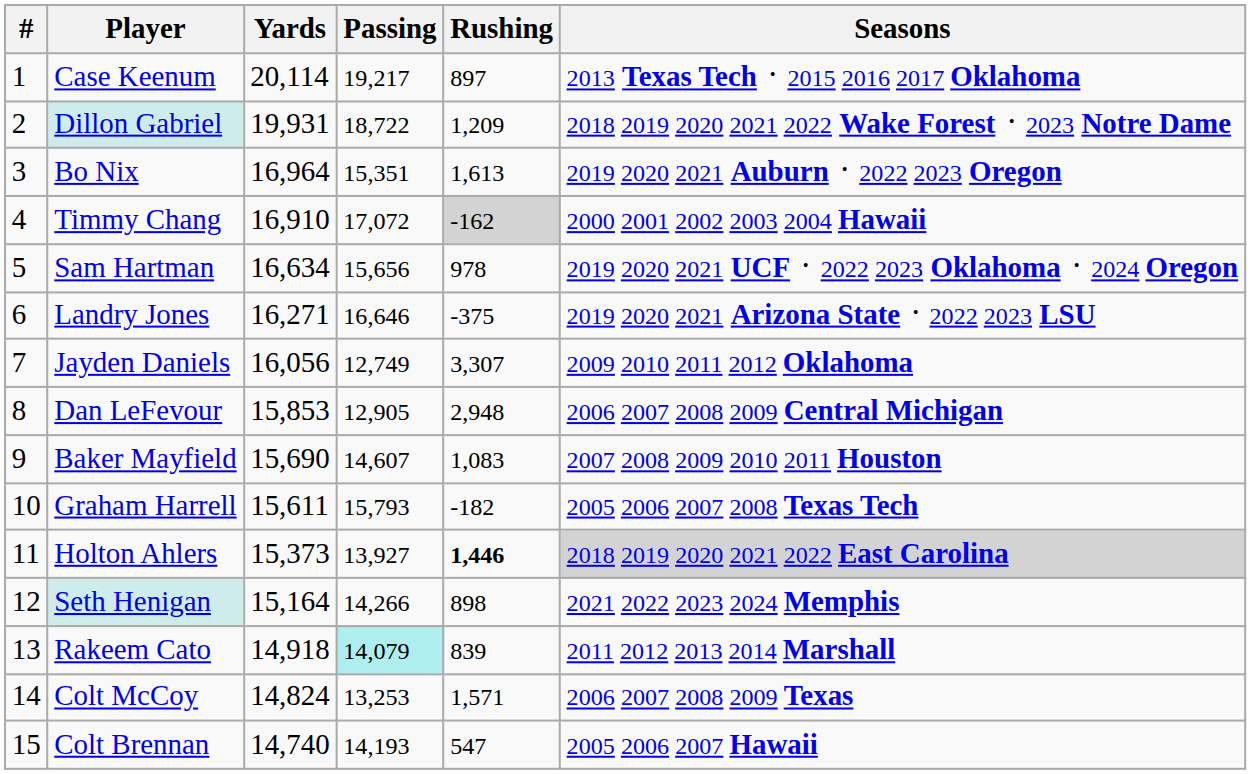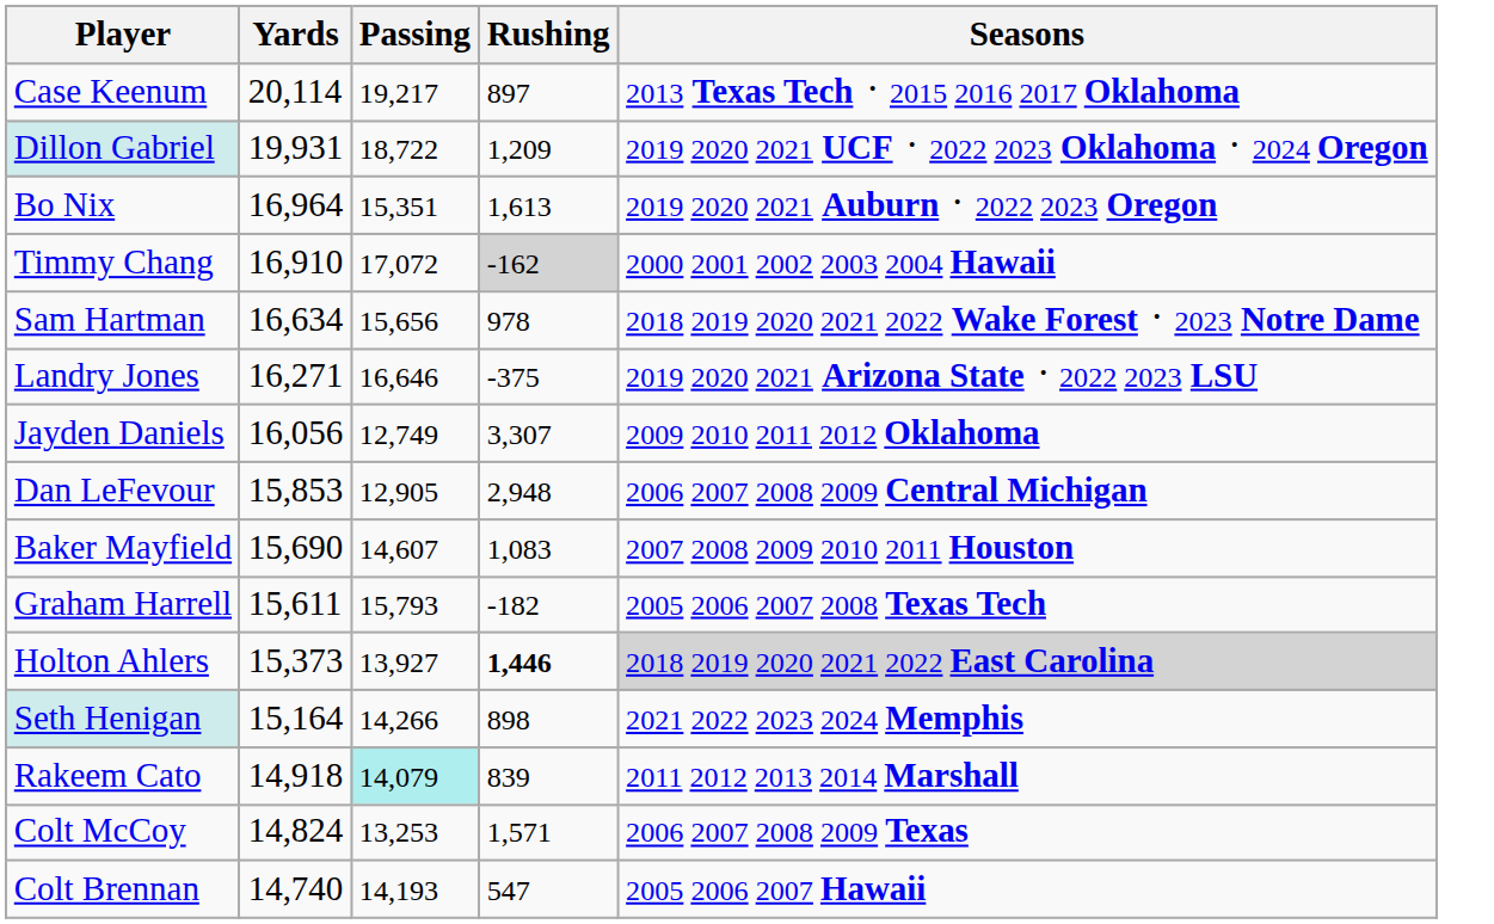 <table class="wikitable" style="font-size:90%; white-space: nowrap;">
 <tr>
-<th>#</th>
 <th>Player</th>
 <th>Yards</th>
 <th>Passing</th>
 <th>Rushing</th>
 <th>Seasons</th>
 </tr>
 <tr>
-<td>1</td>
 <td><a href='#'>Case Keenum</a></td>
 <td>20,114</td>
 <td><small>19,217</small></td>
 <td><small>897</small></td>
 <td><small> <a href='#'>2013</a></small> <strong><a href='#'>Texas Tech</a></strong> ᛫ <small> <a href='#'>2015</a> <a href='#'>2016</a> <a href='#'>2017</a> </small> <strong><a href='#'>Oklahoma</a></strong></td>
 </tr>
 <tr>
-<td>2</td>
 <td style="background: #CFECEC;"><a href='#'>Dillon Gabriel</a></td>
 <td>19,931</td>
 <td><small>18,722</small></td>
 <td><small>1,209</small></td>
-<td><small> <a href='#'>2018</a> <a href='#'>2019</a> <a href='#'>2020</a> <a href='#'>2021</a> <a href='#'>2022</a></small> <strong><a href='#'>Wake Forest</a></strong> ᛫ <small><a href='#'>2023</a></small> <strong><a href='#'>Notre Dame</a></strong></td>
+<td><small><a href='#'>2019</a> <a href='#'>2020</a> <a href='#'>2021</a></small> <strong><a href='#'>UCF</a></strong> ᛫ <small><a href='#'>2022</a> <a href='#'>2023</a></small> <strong><a href='#'>Oklahoma</a></strong> ᛫ <small> <a href='#'>2024</a> </small> <strong><a href='#'>Oregon</a></strong></td>
 </tr>
 <tr>
-<td>3</td>
 <td><a href='#'>Bo Nix</a></td>
 <td>16,964</td>
 <td><small>15,351</small></td>
 <td><small>1,613</small></td>
 <td><small><a href='#'>2019</a> <a href='#'>2020</a> <a href='#'>2021</a></small> <strong><a href='#'>Auburn</a></strong> ᛫ <small><a href='#'>2022</a> <a href='#'>2023</a></small> <strong><a href='#'>Oregon</a></strong></td>
 </tr>
 <tr>
-<td>4</td>
 <td><a href='#'>Timmy Chang</a></td>
 <td>16,910</td>
 <td><small>17,072</small></td>
 <td style="background: lightgrey;"><small>-162</small></td>
 <td><small> <a href='#'>2000</a> <a href='#'>2001</a> <a href='#'>2002</a> <a href='#'>2003</a> <a href='#'>2004</a> </small> <strong><a href='#'>Hawaii</a></strong></td>
 </tr>
 <tr>
-<td>5</td>
 <td><a href='#'>Sam Hartman</a></td>
 <td>16,634</td>
 <td><small>15,656</small></td>
 <td><small>978</small></td>
-<td><small><a href='#'>2019</a> <a href='#'>2020</a> <a href='#'>2021</a></small> <strong><a href='#'>UCF</a></strong> ᛫ <small><a href='#'>2022</a> <a href='#'>2023</a></small> <strong><a href='#'>Oklahoma</a></strong> ᛫ <small> <a href='#'>2024</a> </small> <strong><a href='#'>Oregon</a></strong></td>
+<td><small> <a href='#'>2018</a> <a href='#'>2019</a> <a href='#'>2020</a> <a href='#'>2021</a> <a href='#'>2022</a></small> <strong><a href='#'>Wake Forest</a></strong> ᛫ <small><a href='#'>2023</a></small> <strong><a href='#'>Notre Dame</a></strong></td>
 </tr>
 <tr>
-<td>6</td>
 <td><a href='#'>Landry Jones</a></td>
 <td>16,271</td>
 <td><small>16,646</small></td>
 <td><small>-375</small></td>
 <td><small> <a href='#'>2019</a> <a href='#'>2020</a> <a href='#'>2021</a></small> <strong><a href='#'>Arizona State</a></strong> ᛫<small> <a href='#'>2022</a> <a href='#'>2023</a></small> <strong><a href='#'>LSU</a></strong></td>
 </tr>
 <tr>
-<td>7</td>
 <td><a href='#'>Jayden Daniels</a></td>
 <td>16,056</td>
 <td><small>12,749</small></td>
 <td><small>3,307</small></td>
 <td><small> <a href='#'>2009</a> <a href='#'>2010</a> <a href='#'>2011</a> <a href='#'>2012</a> </small> <strong><a href='#'>Oklahoma</a></strong></td>
 </tr>
 <tr>
-<td>8</td>
 <td><a href='#'>Dan LeFevour</a></td>
 <td>15,853</td>
 <td><small>12,905</small></td>
 <td><small>2,948</small></td>
 <td><small> <a href='#'>2006</a> <a href='#'>2007</a> <a href='#'>2008</a> <a href='#'>2009</a> </small> <strong><a href='#'>Central Michigan</a></strong></td>
 </tr>
 <tr>
-<td>9</td>
 <td><a href='#'>Baker Mayfield</a></td>
 <td>15,690</td>
 <td><small>14,607</small></td>
 <td><small>1,083</small></td>
 <td><small> <a href='#'>2007</a> <a href='#'>2008</a> <a href='#'>2009</a> <a href='#'>2010</a> <a href='#'>2011</a> </small> <strong><a href='#'>Houston</a></strong></td>
 </tr>
 <tr>
-<td>10</td>
 <td><a href='#'>Graham Harrell</a></td>
 <td>15,611</td>
 <td><small>15,793</small></td>
 <td><small>-182</small></td>
 <td><small> <a href='#'>2005</a> <a href='#'>2006</a> <a href='#'>2007</a> <a href='#'>2008</a> </small> <strong><a href='#'>Texas Tech</a></strong></td>
 </tr>
 <tr>
-<td>11</td>
 <td><a href='#'>Holton Ahlers</a></td>
 <td>15,373</td>
 <td><small>13,927</small></td>
 <td><strong><small>1,446</small></strong></td>
 <td style="background: lightgrey;"><small> <a href='#'>2018</a> <a href='#'>2019</a> <a href='#'>2020</a> <a href='#'>2021</a> <a href='#'>2022</a> </small> <strong><a href='#'>East Carolina</a></strong></td>
 </tr>
 <tr>
-<td>12</td>
 <td style="background: #CFECEC;"><a href='#'>Seth Henigan</a></td>
 <td>15,164</td>
 <td><small>14,266</small></td>
 <td><small>898</small></td>
 <td><small> <a href='#'>2021</a> <a href='#'>2022</a> <a href='#'>2023</a> <a href='#'>2024</a> </small> <strong><a href='#'>Memphis</a></strong></td>
 </tr>
 <tr>
-<td>13</td>
 <td><a href='#'>Rakeem Cato</a></td>
 <td>14,918</td>
 <td style="background: paleturquoise;"><small>14,079</small></td>
 <td><small>839</small></td>
 <td><small> <a href='#'>2011</a> <a href='#'>2012</a> <a href='#'>2013</a> <a href='#'>2014</a> </small> <strong><a href='#'>Marshall</a></strong></td>
 </tr>
 <tr>
-<td>14</td>
 <td><a href='#'>Colt McCoy</a></td>
 <td>14,824</td>
 <td><small>13,253</small></td>
 <td><small>1,571</small></td>
 <td><small> <a href='#'>2006</a> <a href='#'>2007</a> <a href='#'>2008</a> <a href='#'>2009</a> </small> <strong><a href='#'>Texas</a></strong></td>
 </tr>
 <tr>
-<td>15</td>
 <td><a href='#'>Colt Brennan</a></td>
 <td>14,740</td>
 <td><small>14,193</small></td>
 <td><small>547</small></td>
 <td><small> <a href='#'>2005</a> <a href='#'>2006</a> <a href='#'>2007</a> </small> <strong><a href='#'>Hawaii</a></strong></td>
 </tr>
 </table>
